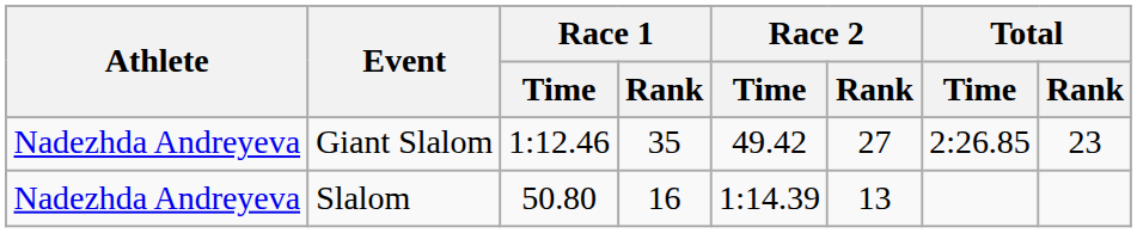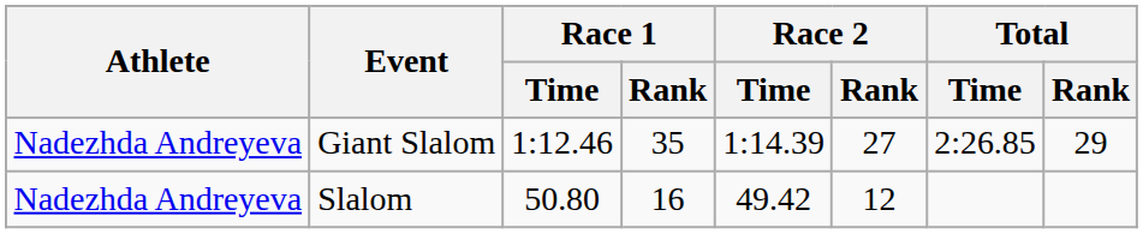 <table class="wikitable" style="font-size:90%">
 <tr>
 <th rowspan="2">Athlete</th>
 <th rowspan="2">Event</th>
 <th colspan="2">Race 1</th>
 <th colspan="2">Race 2</th>
 <th colspan="2">Total</th>
 </tr>
 <tr>
 <th>Time</th>
 <th>Rank</th>
 <th>Time</th>
 <th>Rank</th>
 <th>Time</th>
 <th>Rank</th>
 </tr>
 <tr>
 <td><a href='#'>Nadezhda Andreyeva</a></td>
 <td>Giant Slalom</td>
 <td align="center">1:12.46</td>
 <td align="center">35</td>
-<td align="center">49.42</td>
+<td align="center">1:14.39</td>
 <td align="center">27</td>
 <td align="center">2:26.85</td>
-<td align="center">23</td>
+<td align="center">29</td>
 </tr>
 <tr>
 <td><a href='#'>Nadezhda Andreyeva</a></td>
 <td>Slalom</td>
 <td align="center">50.80</td>
 <td align="center">16</td>
-<td align="center">1:14.39</td>
-<td align="center">13</td>
+<td align="center">49.42</td>
+<td align="center">12</td>
 <td align="center"></td>
 <td align="center"></td>
 </tr>
 </table>
